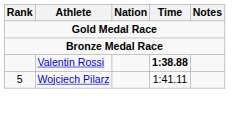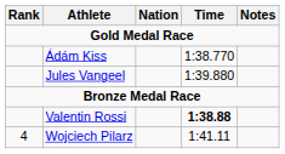 <table class="wikitable sortable" style="text-align:center;">
 <tr>
 <th>Rank</th>
 <th>Athlete</th>
 <th>Nation</th>
 <th>Time</th>
 <th>Notes</th>
 </tr>
 <tr>
 <td colspan=5><strong>Gold Medal Race</strong></td>
 </tr>
 <tr>
+<td></td>
+<td align=left><a href='#'>Ádám Kiss</a></td>
+<td align=left></td>
+<td>1:38.770</td>
+<td></td>
+</tr>
+<tr>
+<td></td>
+<td align=left><a href='#'>Jules Vangeel</a></td>
+<td align=left></td>
+<td>1:39.880</td>
+<td></td>
+</tr>
+<tr>
 <td colspan=5><strong>Bronze Medal Race</strong></td>
 </tr>
 <tr>
 <td></td>
 <td align=left><a href='#'>Valentin Rossi</a></td>
 <td align=left></td>
 <td><strong>1:38.88</strong></td>
 <td></td>
 </tr>
 <tr>
-<td>5</td>
+<td>4</td>
 <td align=left><a href='#'>Wojciech Pilarz</a></td>
 <td align=left></td>
 <td>1:41.11</td>
 <td></td>
 </tr>
 </table>
